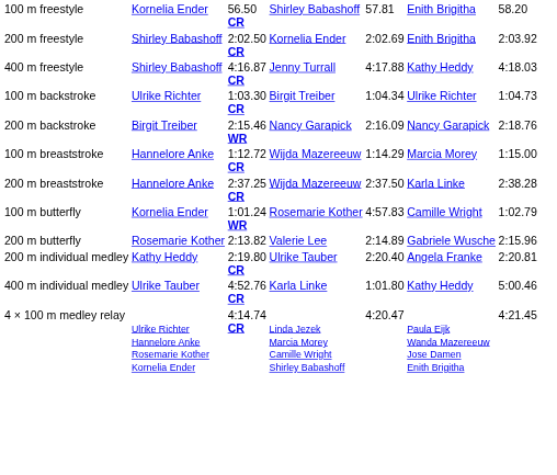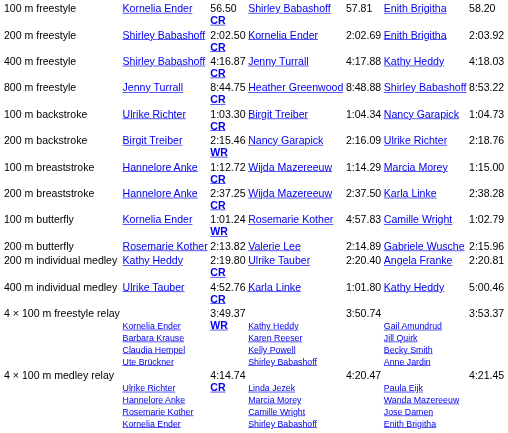 <table>
 <tr valign="top">
 <td>100 m freestyle</td>
 <td><a href='#'>Kornelia Ender</a><br></td>
 <td>56.50<br><strong><a href='#'>CR</a></strong></td>
 <td><a href='#'>Shirley Babashoff</a><br></td>
 <td>57.81</td>
 <td><a href='#'>Enith Brigitha</a><br></td>
 <td>58.20</td>
 </tr>
 <tr valign="top">
 <td>200 m freestyle</td>
 <td><a href='#'>Shirley Babashoff</a><br></td>
 <td>2:02.50<br><strong><a href='#'>CR</a></strong></td>
 <td><a href='#'>Kornelia Ender</a><br></td>
 <td>2:02.69</td>
 <td><a href='#'>Enith Brigitha</a><br></td>
 <td>2:03.92</td>
 </tr>
 <tr valign="top">
 <td>400 m freestyle</td>
 <td><a href='#'>Shirley Babashoff</a><br></td>
 <td>4:16.87<br><strong><a href='#'>CR</a></strong></td>
 <td><a href='#'>Jenny Turrall</a><br></td>
 <td>4:17.88</td>
 <td><a href='#'>Kathy Heddy</a><br></td>
 <td>4:18.03</td>
 </tr>
 <tr valign="top">
+<td>800 m freestyle</td>
+<td><a href='#'>Jenny Turrall</a><br></td>
+<td>8:44.75<br><strong><a href='#'>CR</a></strong></td>
+<td><a href='#'>Heather Greenwood</a><br></td>
+<td>8:48.88</td>
+<td><a href='#'>Shirley Babashoff</a><br></td>
+<td>8:53.22</td>
+</tr>
+<tr valign="top">
 <td>100 m backstroke</td>
 <td><a href='#'>Ulrike Richter</a><br></td>
 <td>1:03.30<br><strong><a href='#'>CR</a></strong></td>
 <td><a href='#'>Birgit Treiber</a><br></td>
 <td>1:04.34</td>
-<td><a href='#'>Ulrike Richter</a><br></td>
+<td><a href='#'>Nancy Garapick</a><br></td>
 <td>1:04.73</td>
 </tr>
 <tr valign="top">
 <td>200 m backstroke</td>
 <td><a href='#'>Birgit Treiber</a><br></td>
 <td>2:15.46<br><strong><a href='#'>WR</a></strong></td>
 <td><a href='#'>Nancy Garapick</a><br></td>
 <td>2:16.09</td>
-<td><a href='#'>Nancy Garapick</a><br></td>
+<td><a href='#'>Ulrike Richter</a><br></td>
 <td>2:18.76</td>
 </tr>
 <tr valign="top">
 <td>100 m breaststroke</td>
 <td><a href='#'>Hannelore Anke</a><br></td>
 <td>1:12.72<br><strong><a href='#'>CR</a></strong></td>
 <td><a href='#'>Wijda Mazereeuw</a><br></td>
 <td>1:14.29</td>
 <td><a href='#'>Marcia Morey</a><br></td>
 <td>1:15.00</td>
 </tr>
 <tr valign="top">
 <td>200 m breaststroke</td>
 <td><a href='#'>Hannelore Anke</a><br></td>
 <td>2:37.25<br><strong><a href='#'>CR</a></strong></td>
 <td><a href='#'>Wijda Mazereeuw</a><br></td>
 <td>2:37.50</td>
 <td><a href='#'>Karla Linke</a><br></td>
 <td>2:38.28</td>
 </tr>
 <tr valign="top">
 <td>100 m butterfly</td>
 <td><a href='#'>Kornelia Ender</a><br></td>
 <td>1:01.24<br><strong><a href='#'>WR</a></strong></td>
 <td><a href='#'>Rosemarie Kother</a><br></td>
 <td>4:57.83</td>
 <td><a href='#'>Camille Wright</a><br></td>
 <td>1:02.79</td>
 </tr>
 <tr valign="top">
 <td>200 m butterfly</td>
 <td><a href='#'>Rosemarie Kother</a><br></td>
 <td>2:13.82</td>
 <td><a href='#'>Valerie Lee</a><br></td>
 <td>2:14.89</td>
 <td><a href='#'>Gabriele Wusche</a><br></td>
 <td>2:15.96</td>
 </tr>
 <tr valign="top">
 <td>200 m individual medley</td>
 <td><a href='#'>Kathy Heddy</a><br></td>
 <td>2:19.80<br><strong><a href='#'>CR</a></strong></td>
 <td><a href='#'>Ulrike Tauber</a><br></td>
 <td>2:20.40</td>
 <td><a href='#'>Angela Franke</a><br></td>
 <td>2:20.81</td>
 </tr>
 <tr valign="top">
 <td>400 m individual medley</td>
 <td><a href='#'>Ulrike Tauber</a><br></td>
 <td>4:52.76<br><strong><a href='#'>CR</a></strong></td>
 <td><a href='#'>Karla Linke</a><br></td>
 <td>1:01.80</td>
 <td><a href='#'>Kathy Heddy</a><br></td>
 <td>5:00.46</td>
 </tr>
 <tr valign="top">
+<td>4 × 100 m freestyle relay</td>
+<td><br><small><a href='#'>Kornelia Ender</a><br><a href='#'>Barbara Krause</a><br><a href='#'>Claudia Hempel</a><br><a href='#'>Ute Brückner</a></small></td>
+<td>3:49.37<br><strong><a href='#'>WR</a></strong></td>
+<td><br><small><a href='#'>Kathy Heddy</a><br><a href='#'>Karen Reeser</a><br><a href='#'>Kelly Powell</a><br><a href='#'>Shirley Babashoff</a></small></td>
+<td>3:50.74</td>
+<td><br><small><a href='#'>Gail Amundrud</a><br><a href='#'>Jill Quirk</a><br><a href='#'>Becky Smith</a><br><a href='#'>Anne Jardin</a></small></td>
+<td>3:53.37</td>
+</tr>
+<tr valign="top">
 <td>4 × 100 m medley relay</td>
 <td><br><small><a href='#'>Ulrike Richter</a><br><a href='#'>Hannelore Anke</a><br><a href='#'>Rosemarie Kother</a><br><a href='#'>Kornelia Ender</a></small></td>
 <td>4:14.74<br><strong><a href='#'>CR</a></strong></td>
 <td><br><small><a href='#'>Linda Jezek</a><br><a href='#'>Marcia Morey</a><br><a href='#'>Camille Wright</a><br><a href='#'>Shirley Babashoff</a></small></td>
 <td>4:20.47</td>
 <td><br><small><a href='#'>Paula Eijk</a><br><a href='#'>Wanda Mazereeuw</a><br><a href='#'>Jose Damen</a><br><a href='#'>Enith Brigitha</a></small></td>
 <td>4:21.45</td>
 </tr>
 </table>
